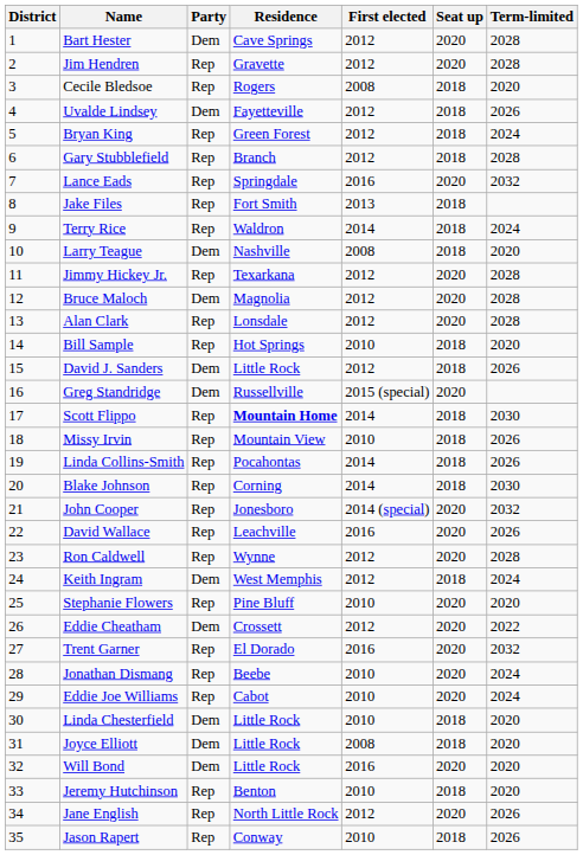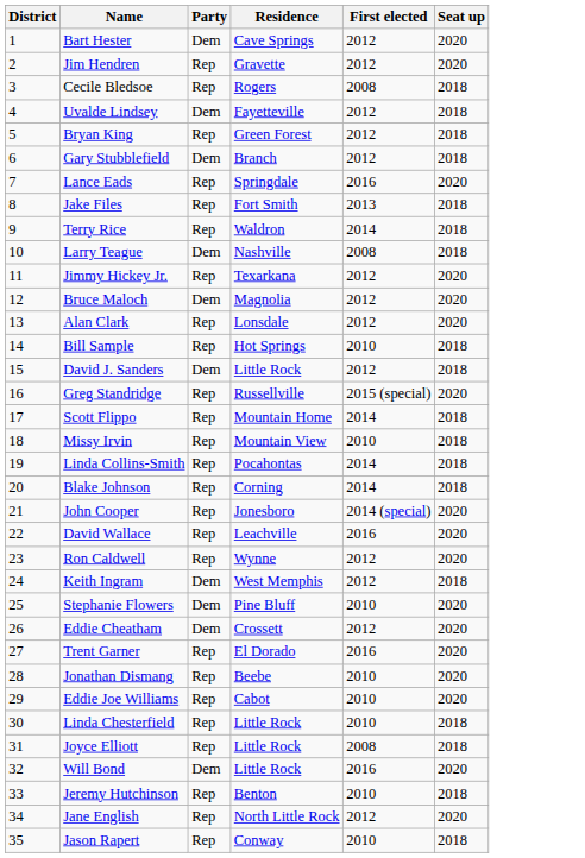 <table class="wikitable sortable">
 <tr>
 <th>District</th>
 <th>Name</th>
 <th>Party</th>
 <th>Residence</th>
 <th>First elected</th>
 <th>Seat up</th>
-<th>Term-limited</th>
 </tr>
 <tr>
 <td>1</td>
 <td><a href='#'>Bart Hester</a></td>
 <td>Dem</td>
 <td><a href='#'>Cave Springs</a></td>
 <td>2012</td>
 <td>2020</td>
-<td>2028</td>
 </tr>
 <tr>
 <td>2</td>
 <td><a href='#'>Jim Hendren</a></td>
 <td>Rep</td>
 <td><a href='#'>Gravette</a></td>
 <td>2012</td>
 <td>2020</td>
-<td>2028</td>
 </tr>
 <tr>
 <td>3</td>
 <td>Cecile Bledsoe</td>
 <td>Rep</td>
 <td><a href='#'>Rogers</a></td>
 <td>2008</td>
 <td>2018</td>
-<td>2020</td>
 </tr>
 <tr>
 <td>4</td>
 <td><a href='#'>Uvalde Lindsey</a></td>
 <td>Dem</td>
 <td><a href='#'>Fayetteville</a></td>
 <td>2012</td>
 <td>2018</td>
-<td>2026</td>
 </tr>
 <tr>
 <td>5</td>
 <td><a href='#'>Bryan King</a></td>
 <td>Rep</td>
 <td><a href='#'>Green Forest</a></td>
 <td>2012</td>
 <td>2018</td>
-<td>2024</td>
 </tr>
 <tr>
 <td>6</td>
 <td><a href='#'>Gary Stubblefield</a></td>
-<td>Rep</td>
+<td>Dem</td>
 <td><a href='#'>Branch</a></td>
 <td>2012</td>
 <td>2018</td>
-<td>2028</td>
 </tr>
 <tr>
 <td>7</td>
 <td><a href='#'>Lance Eads</a></td>
 <td>Rep</td>
 <td><a href='#'>Springdale</a></td>
 <td>2016</td>
 <td>2020</td>
-<td>2032</td>
 </tr>
 <tr>
 <td>8</td>
 <td><a href='#'>Jake Files</a></td>
 <td>Rep</td>
 <td><a href='#'>Fort Smith</a></td>
 <td>2013</td>
 <td>2018</td>
-<td></td>
 </tr>
 <tr>
 <td>9</td>
 <td><a href='#'>Terry Rice</a></td>
 <td>Rep</td>
 <td><a href='#'>Waldron</a></td>
 <td>2014</td>
 <td>2018</td>
-<td>2024</td>
 </tr>
 <tr>
 <td>10</td>
 <td><a href='#'>Larry Teague</a></td>
 <td>Dem</td>
 <td><a href='#'>Nashville</a></td>
 <td>2008</td>
 <td>2018</td>
-<td>2020</td>
 </tr>
 <tr>
 <td>11</td>
 <td><a href='#'>Jimmy Hickey Jr.</a></td>
 <td>Rep</td>
 <td><a href='#'>Texarkana</a></td>
 <td>2012</td>
 <td>2020</td>
-<td>2028</td>
 </tr>
 <tr>
 <td>12</td>
 <td><a href='#'>Bruce Maloch</a></td>
 <td>Dem</td>
 <td><a href='#'>Magnolia</a></td>
 <td>2012</td>
 <td>2020</td>
-<td>2028</td>
 </tr>
 <tr>
 <td>13</td>
 <td><a href='#'>Alan Clark</a></td>
 <td>Rep</td>
 <td><a href='#'>Lonsdale</a></td>
 <td>2012</td>
 <td>2020</td>
-<td>2028</td>
 </tr>
 <tr>
 <td>14</td>
 <td><a href='#'>Bill Sample</a></td>
 <td>Rep</td>
 <td><a href='#'>Hot Springs</a></td>
 <td>2010</td>
 <td>2018</td>
-<td>2020</td>
 </tr>
 <tr>
 <td>15</td>
 <td><a href='#'>David J. Sanders</a></td>
 <td>Dem</td>
 <td><a href='#'>Little Rock</a></td>
 <td>2012</td>
 <td>2018</td>
-<td>2026</td>
 </tr>
 <tr>
 <td>16</td>
 <td><a href='#'>Greg Standridge</a></td>
-<td>Dem</td>
+<td>Rep</td>
 <td><a href='#'>Russellville</a></td>
 <td>2015 (special)</td>
 <td>2020</td>
-<td></td>
 </tr>
 <tr>
 <td>17</td>
 <td><a href='#'>Scott Flippo</a></td>
 <td>Rep</td>
-<td><strong><a href='#'>Mountain Home</a></strong></td>
+<td><a href='#'>Mountain Home</a></td>
 <td>2014</td>
 <td>2018</td>
-<td>2030</td>
 </tr>
 <tr>
 <td>18</td>
 <td><a href='#'>Missy Irvin</a></td>
 <td>Rep</td>
 <td><a href='#'>Mountain View</a></td>
 <td>2010</td>
 <td>2018</td>
-<td>2026</td>
 </tr>
 <tr>
 <td>19</td>
 <td><a href='#'>Linda Collins-Smith</a></td>
 <td>Rep</td>
 <td><a href='#'>Pocahontas</a></td>
 <td>2014</td>
 <td>2018</td>
-<td>2026</td>
 </tr>
 <tr>
 <td>20</td>
 <td><a href='#'>Blake Johnson</a></td>
 <td>Rep</td>
 <td><a href='#'>Corning</a></td>
 <td>2014</td>
 <td>2018</td>
-<td>2030</td>
 </tr>
 <tr>
 <td>21</td>
 <td><a href='#'>John Cooper</a></td>
 <td>Rep</td>
 <td><a href='#'>Jonesboro</a></td>
 <td>2014 (<a href='#'>special</a>)</td>
 <td>2020</td>
-<td>2032</td>
 </tr>
 <tr>
 <td>22</td>
 <td><a href='#'>David Wallace</a></td>
 <td>Rep</td>
 <td><a href='#'>Leachville</a></td>
 <td>2016</td>
 <td>2020</td>
-<td>2026</td>
 </tr>
 <tr>
 <td>23</td>
 <td><a href='#'>Ron Caldwell</a></td>
 <td>Rep</td>
 <td><a href='#'>Wynne</a></td>
 <td>2012</td>
 <td>2020</td>
-<td>2028</td>
 </tr>
 <tr>
 <td>24</td>
 <td><a href='#'>Keith Ingram</a></td>
 <td>Dem</td>
 <td><a href='#'>West Memphis</a></td>
 <td>2012</td>
 <td>2018</td>
-<td>2024</td>
 </tr>
 <tr>
 <td>25</td>
 <td><a href='#'>Stephanie Flowers</a></td>
-<td>Rep</td>
+<td>Dem</td>
 <td><a href='#'>Pine Bluff</a></td>
 <td>2010</td>
-<td>2020</td>
 <td>2020</td>
 </tr>
 <tr>
 <td>26</td>
 <td><a href='#'>Eddie Cheatham</a></td>
 <td>Dem</td>
 <td><a href='#'>Crossett</a></td>
 <td>2012</td>
 <td>2020</td>
-<td>2022</td>
 </tr>
 <tr>
 <td>27</td>
 <td><a href='#'>Trent Garner</a></td>
 <td>Rep</td>
 <td><a href='#'>El Dorado</a></td>
 <td>2016</td>
 <td>2020</td>
-<td>2032</td>
 </tr>
 <tr>
 <td>28</td>
 <td><a href='#'>Jonathan Dismang</a></td>
 <td>Rep</td>
 <td><a href='#'>Beebe</a></td>
 <td>2010</td>
 <td>2020</td>
-<td>2024</td>
 </tr>
 <tr>
 <td>29</td>
 <td><a href='#'>Eddie Joe Williams</a></td>
 <td>Rep</td>
 <td><a href='#'>Cabot</a></td>
 <td>2010</td>
 <td>2020</td>
-<td>2024</td>
 </tr>
 <tr>
 <td>30</td>
 <td><a href='#'>Linda Chesterfield</a></td>
-<td>Dem</td>
+<td>Rep</td>
 <td><a href='#'>Little Rock</a></td>
 <td>2010</td>
 <td>2018</td>
-<td>2020</td>
 </tr>
 <tr>
 <td>31</td>
 <td><a href='#'>Joyce Elliott</a></td>
-<td>Dem</td>
+<td>Rep</td>
 <td><a href='#'>Little Rock</a></td>
 <td>2008</td>
 <td>2018</td>
-<td>2020</td>
 </tr>
 <tr>
 <td>32</td>
 <td><a href='#'>Will Bond</a></td>
 <td>Dem</td>
 <td><a href='#'>Little Rock</a></td>
 <td>2016</td>
-<td>2020</td>
 <td>2020</td>
 </tr>
 <tr>
 <td>33</td>
 <td><a href='#'>Jeremy Hutchinson</a></td>
 <td>Rep</td>
 <td><a href='#'>Benton</a></td>
 <td>2010</td>
 <td>2018</td>
-<td>2020</td>
 </tr>
 <tr>
 <td>34</td>
 <td><a href='#'>Jane English</a></td>
 <td>Rep</td>
 <td><a href='#'>North Little Rock</a></td>
 <td>2012</td>
 <td>2020</td>
-<td>2026</td>
 </tr>
 <tr>
 <td>35</td>
 <td><a href='#'>Jason Rapert</a></td>
 <td>Rep</td>
 <td><a href='#'>Conway</a></td>
 <td>2010</td>
 <td>2018</td>
-<td>2026</td>
 </tr>
 </table>
